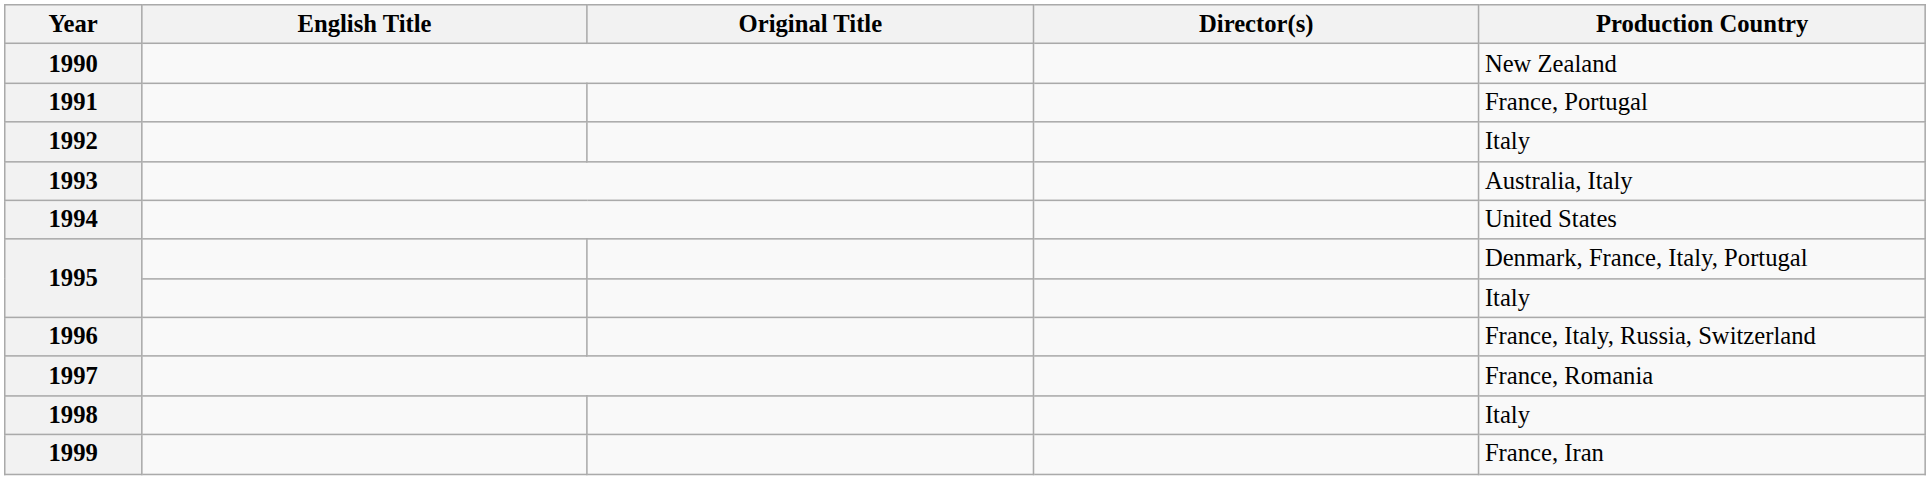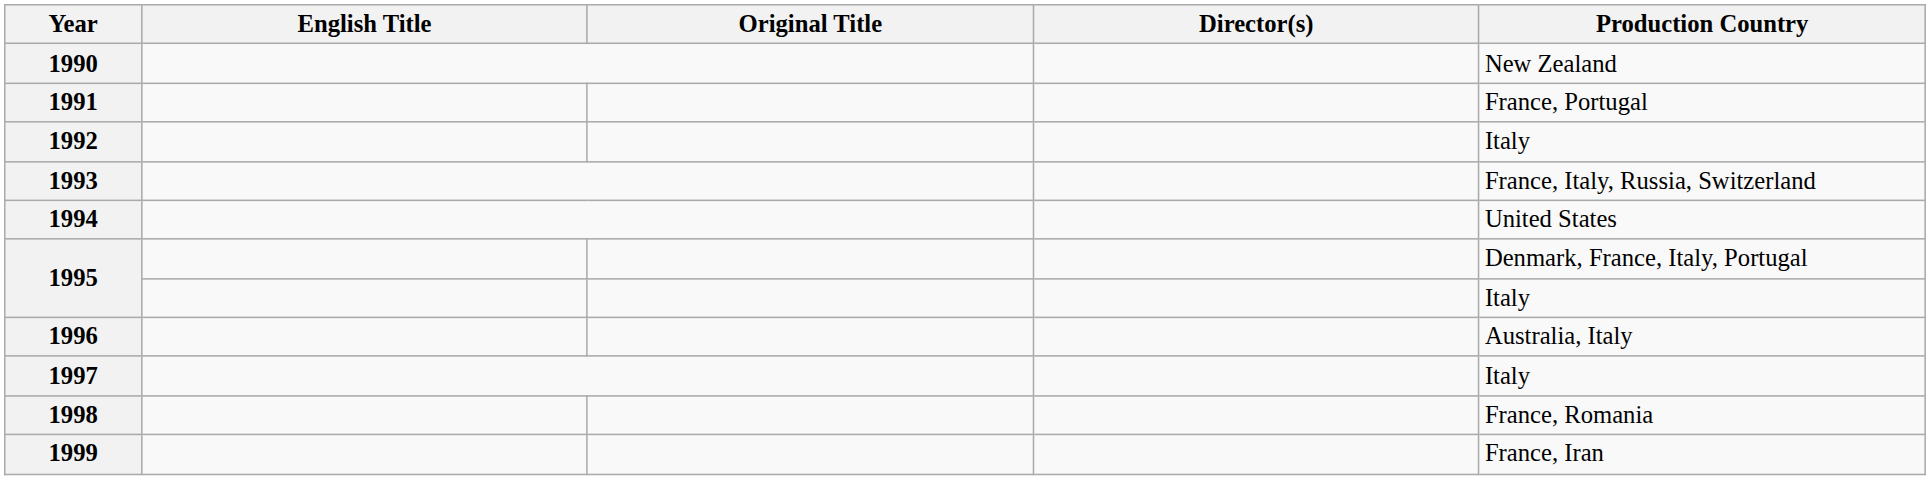 <table class="wikitable plainrowheaders">
 <tr>
 <th scope="col" style="width:3%;">Year</th>
 <th scope="col" style="width:10%;">English Title</th>
 <th scope="col" style="width:10%;">Original Title</th>
 <th scope="col" style="width:10%;">Director(s)</th>
 <th scope="col" style="width:10%;">Production Country</th>
 </tr>
 <tr>
 <th style="text-align:center;">1990 <br></th>
 <td colspan="2"></td>
 <td></td>
 <td>New Zealand</td>
 </tr>
 <tr>
 <th style="text-align:center;">1991 <br></th>
 <td></td>
 <td></td>
 <td></td>
 <td>France, Portugal</td>
 </tr>
 <tr>
 <th style="text-align:center;">1992 <br></th>
 <td></td>
 <td></td>
 <td></td>
 <td>Italy</td>
 </tr>
 <tr>
 <th style="text-align:center;">1993 <br></th>
 <td colspan="2"></td>
 <td></td>
-<td>Australia, Italy</td>
+<td>France, Italy, Russia, Switzerland</td>
 </tr>
 <tr>
 <th style="text-align:center;">1994 <br></th>
 <td colspan="2"></td>
 <td></td>
 <td>United States</td>
 </tr>
 <tr>
 <th rowspan="2" style="text-align:center;">1995 <br></th>
 <td></td>
 <td></td>
 <td></td>
 <td>Denmark, France, Italy, Portugal</td>
 </tr>
 <tr>
 <td></td>
 <td></td>
 <td></td>
 <td>Italy</td>
 </tr>
 <tr>
 <th style="text-align:center;">1996 <br></th>
 <td></td>
 <td></td>
 <td></td>
-<td>France, Italy, Russia, Switzerland</td>
+<td>Australia, Italy</td>
 </tr>
 <tr>
 <th style="text-align:center;">1997 <br></th>
 <td colspan="2"></td>
 <td></td>
-<td>France, Romania</td>
+<td>Italy</td>
 </tr>
 <tr>
 <th style="text-align:center;">1998 <br></th>
 <td></td>
 <td></td>
 <td></td>
-<td>Italy</td>
+<td>France, Romania</td>
 </tr>
 <tr>
 <th style="text-align:center;">1999 <br></th>
 <td></td>
 <td></td>
 <td></td>
 <td>France, Iran</td>
 </tr>
 </table>
